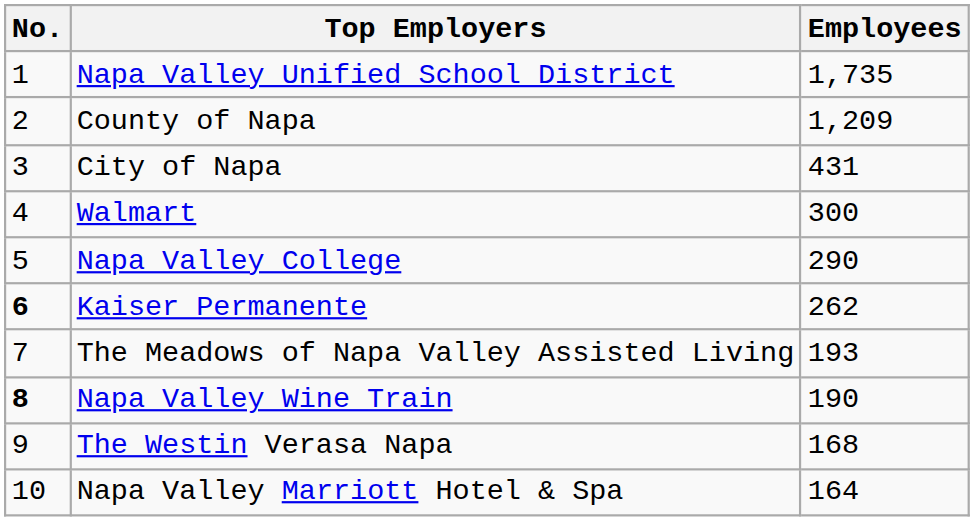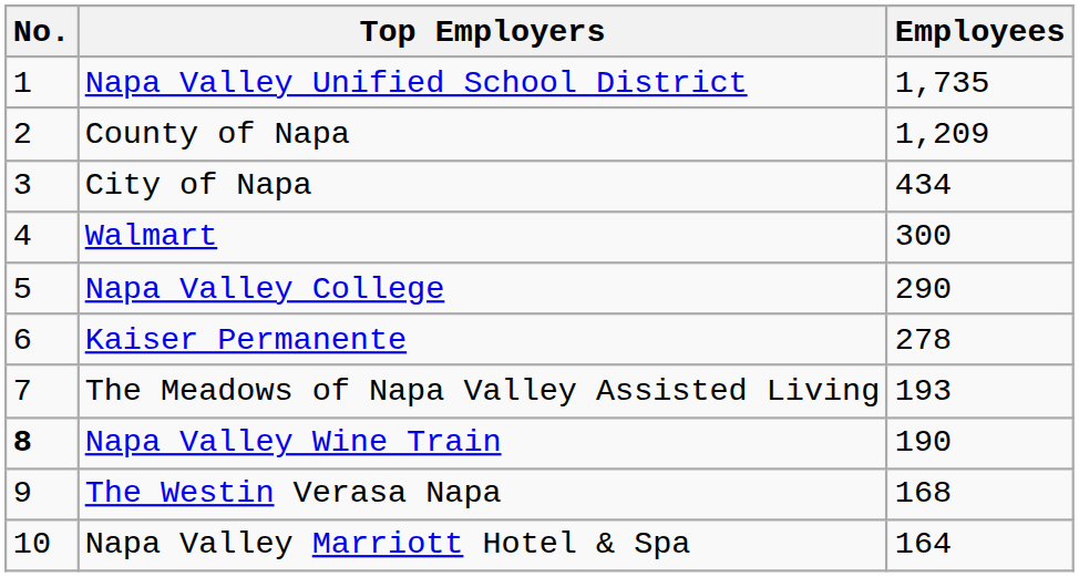 <table class="wikitable">
 <tr>
 <th>No.</th>
 <th>Top Employers</th>
 <th>Employees</th>
 </tr>
 <tr>
 <td>1</td>
 <td><a href='#'>Napa Valley Unified School District</a></td>
 <td>1,735</td>
 </tr>
 <tr>
 <td>2</td>
 <td>County of Napa</td>
 <td>1,209</td>
 </tr>
 <tr>
 <td>3</td>
 <td>City of Napa</td>
-<td>431</td>
+<td>434</td>
 </tr>
 <tr>
 <td>4</td>
 <td><a href='#'>Walmart</a></td>
 <td>300</td>
 </tr>
 <tr>
 <td>5</td>
 <td><a href='#'>Napa Valley College</a></td>
 <td>290</td>
 </tr>
 <tr>
-<td><strong>6</strong></td>
+<td>6</td>
 <td><a href='#'>Kaiser Permanente</a></td>
-<td>262</td>
+<td>278</td>
 </tr>
 <tr>
 <td>7</td>
 <td>The Meadows of Napa Valley Assisted Living</td>
 <td>193</td>
 </tr>
 <tr>
 <td><strong>8</strong></td>
 <td><a href='#'>Napa Valley Wine Train</a></td>
 <td>190</td>
 </tr>
 <tr>
 <td>9</td>
 <td><a href='#'>The Westin</a> Verasa Napa</td>
 <td>168</td>
 </tr>
 <tr>
 <td>10</td>
 <td>Napa Valley <a href='#'>Marriott</a> Hotel & Spa</td>
 <td>164</td>
 </tr>
 </table>
